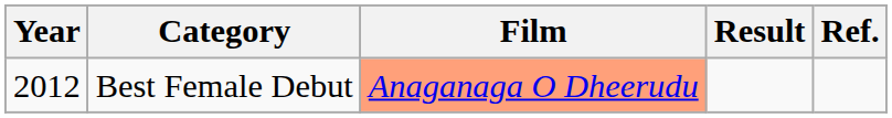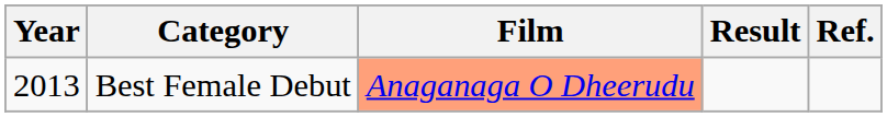 <table class="wikitable">
 <tr>
 <th>Year</th>
 <th>Category</th>
 <th>Film</th>
 <th>Result</th>
 <th>Ref.</th>
 </tr>
 <tr>
-<td>2012</td>
+<td>2013</td>
 <td>Best Female Debut</td>
 <td style="background: lightsalmon;"><em><a href='#'>Anaganaga O Dheerudu</a></em></td>
 <td></td>
 <td></td>
 </tr>
 </table>
